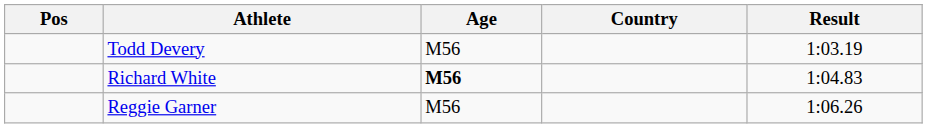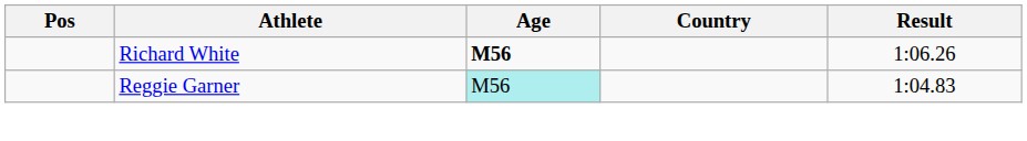 <table class="wikitable"  style="text-align:center; width:50%;">
 <tr>
 <th>Pos</th>
 <th>Athlete</th>
 <th>Age</th>
 <th>Country</th>
 <th>Result</th>
 </tr>
 <tr>
 <td align=center></td>
-<td align=left><a href='#'>Todd Devery</a></td>
-<td align=left>M56</td>
-<td align=left></td>
-<td>1:03.19</td>
-</tr>
-<tr>
-<td align=center></td>
 <td align=left><a href='#'>Richard White</a></td>
 <td align=left><strong>M56</strong></td>
 <td align=left></td>
-<td>1:04.83</td>
+<td>1:06.26</td>
 </tr>
 <tr>
 <td align=center></td>
 <td align=left><a href='#'>Reggie Garner</a></td>
-<td align=left>M56</td>
+<td align=left style="background: paleturquoise;">M56</td>
 <td align=left></td>
-<td>1:06.26</td>
+<td>1:04.83</td>
 </tr>
 </table>
